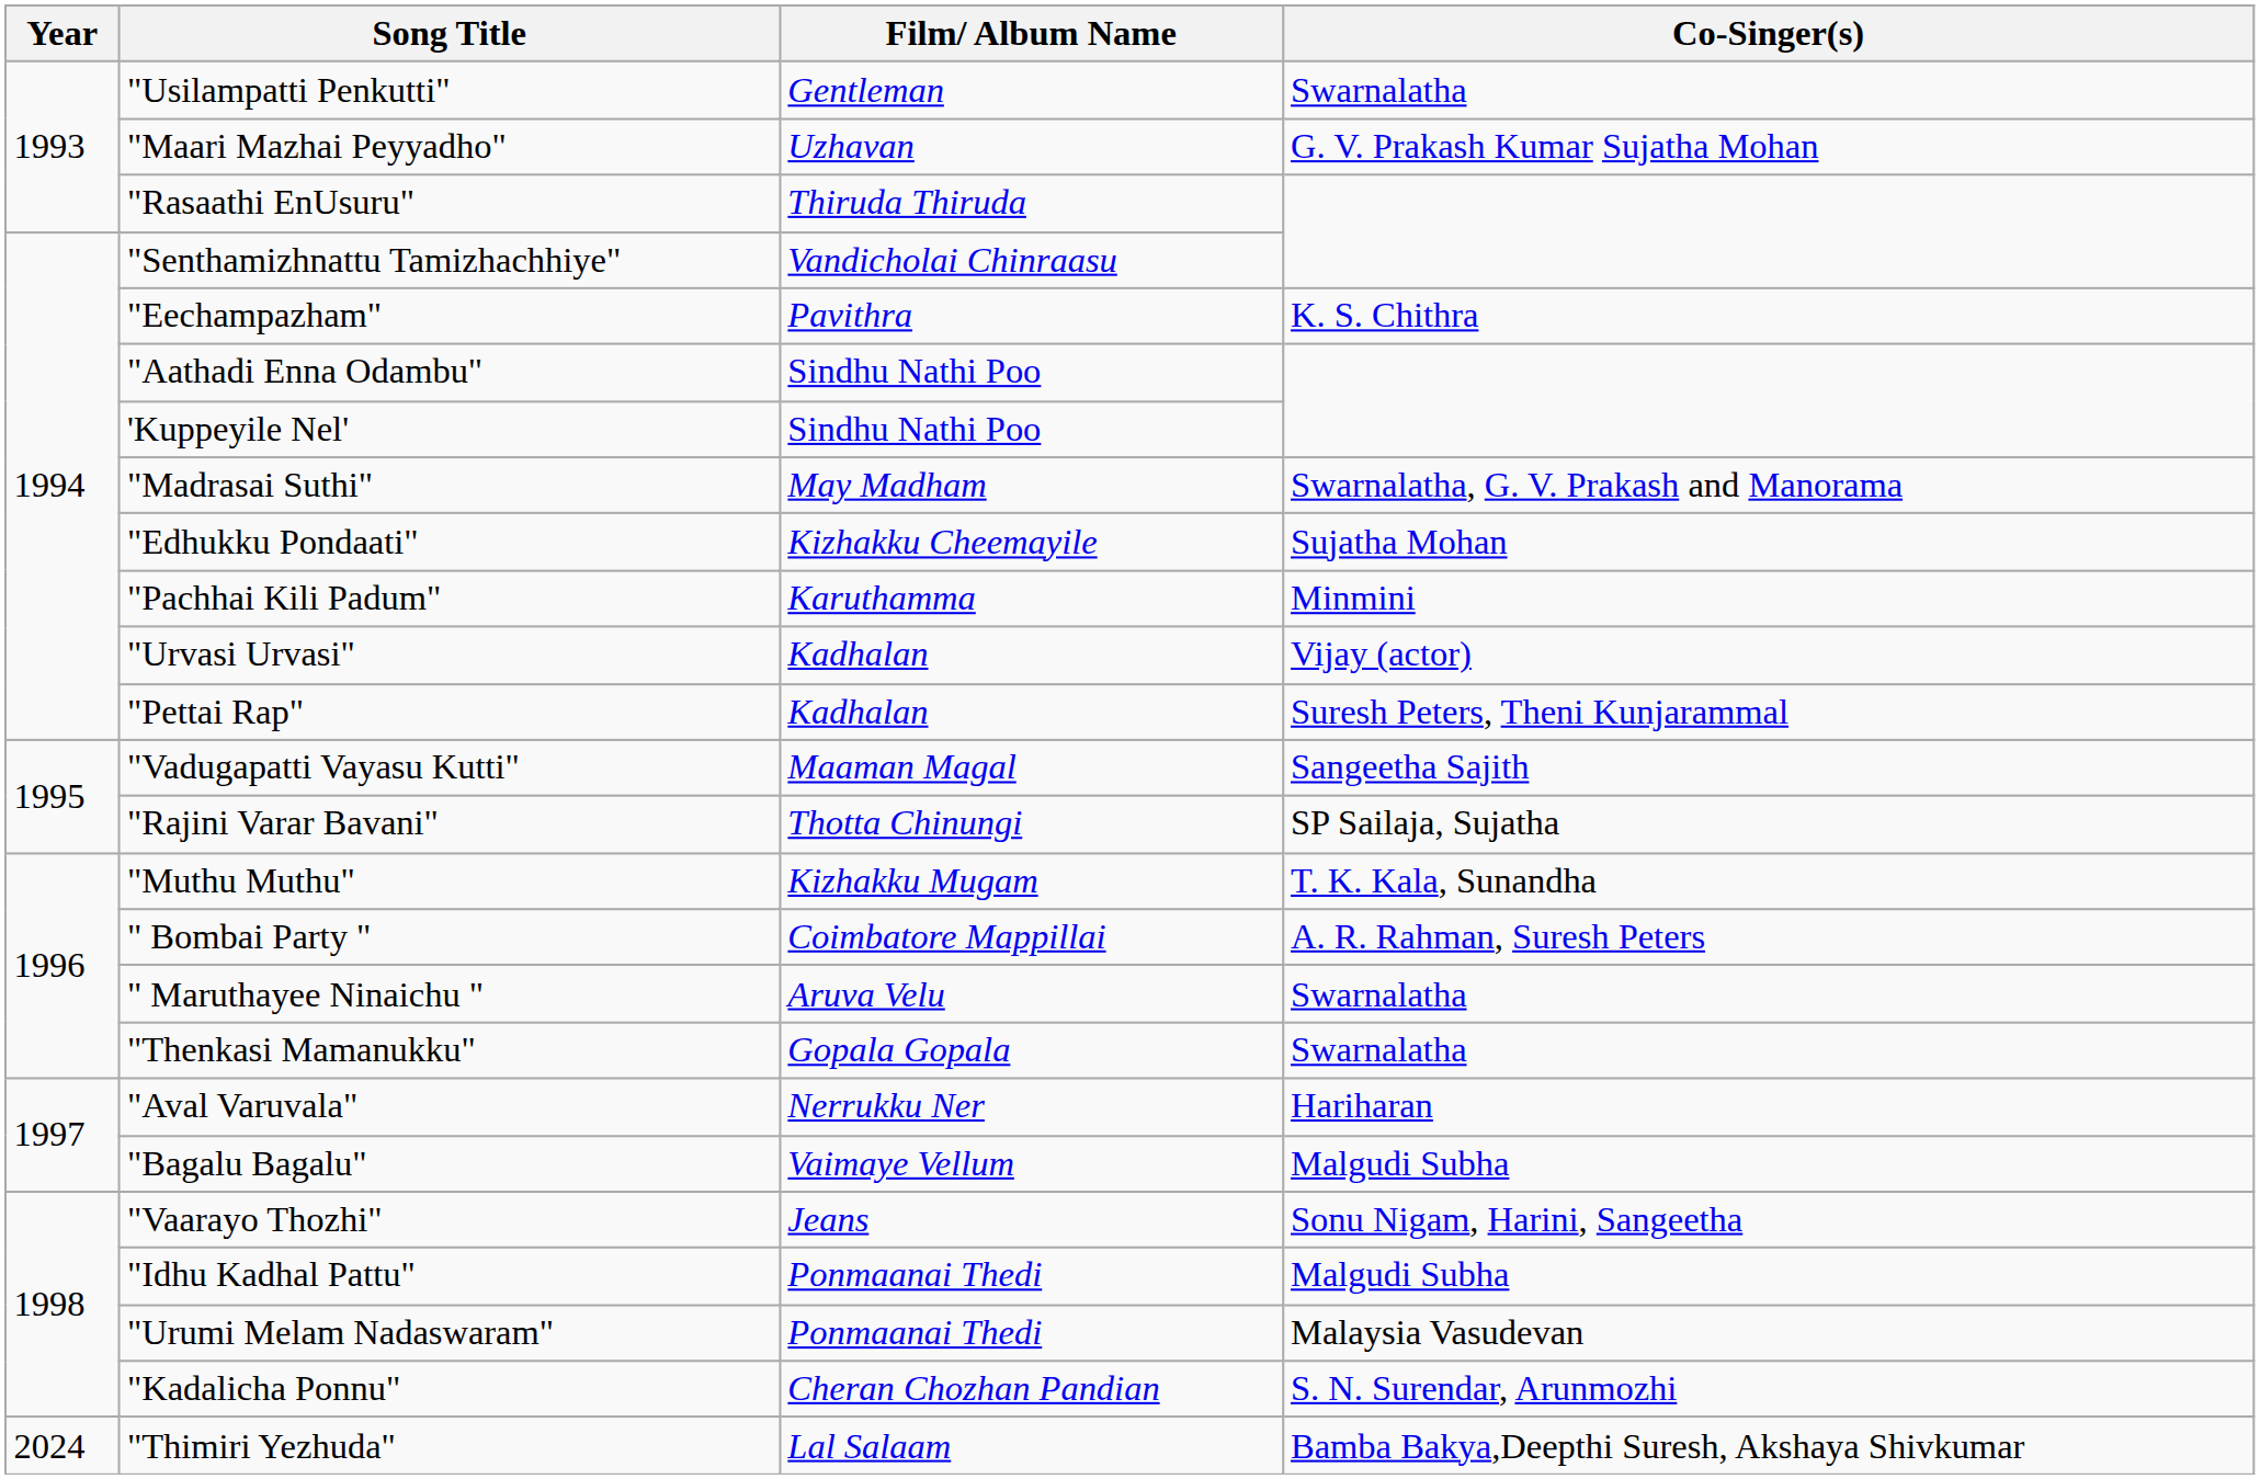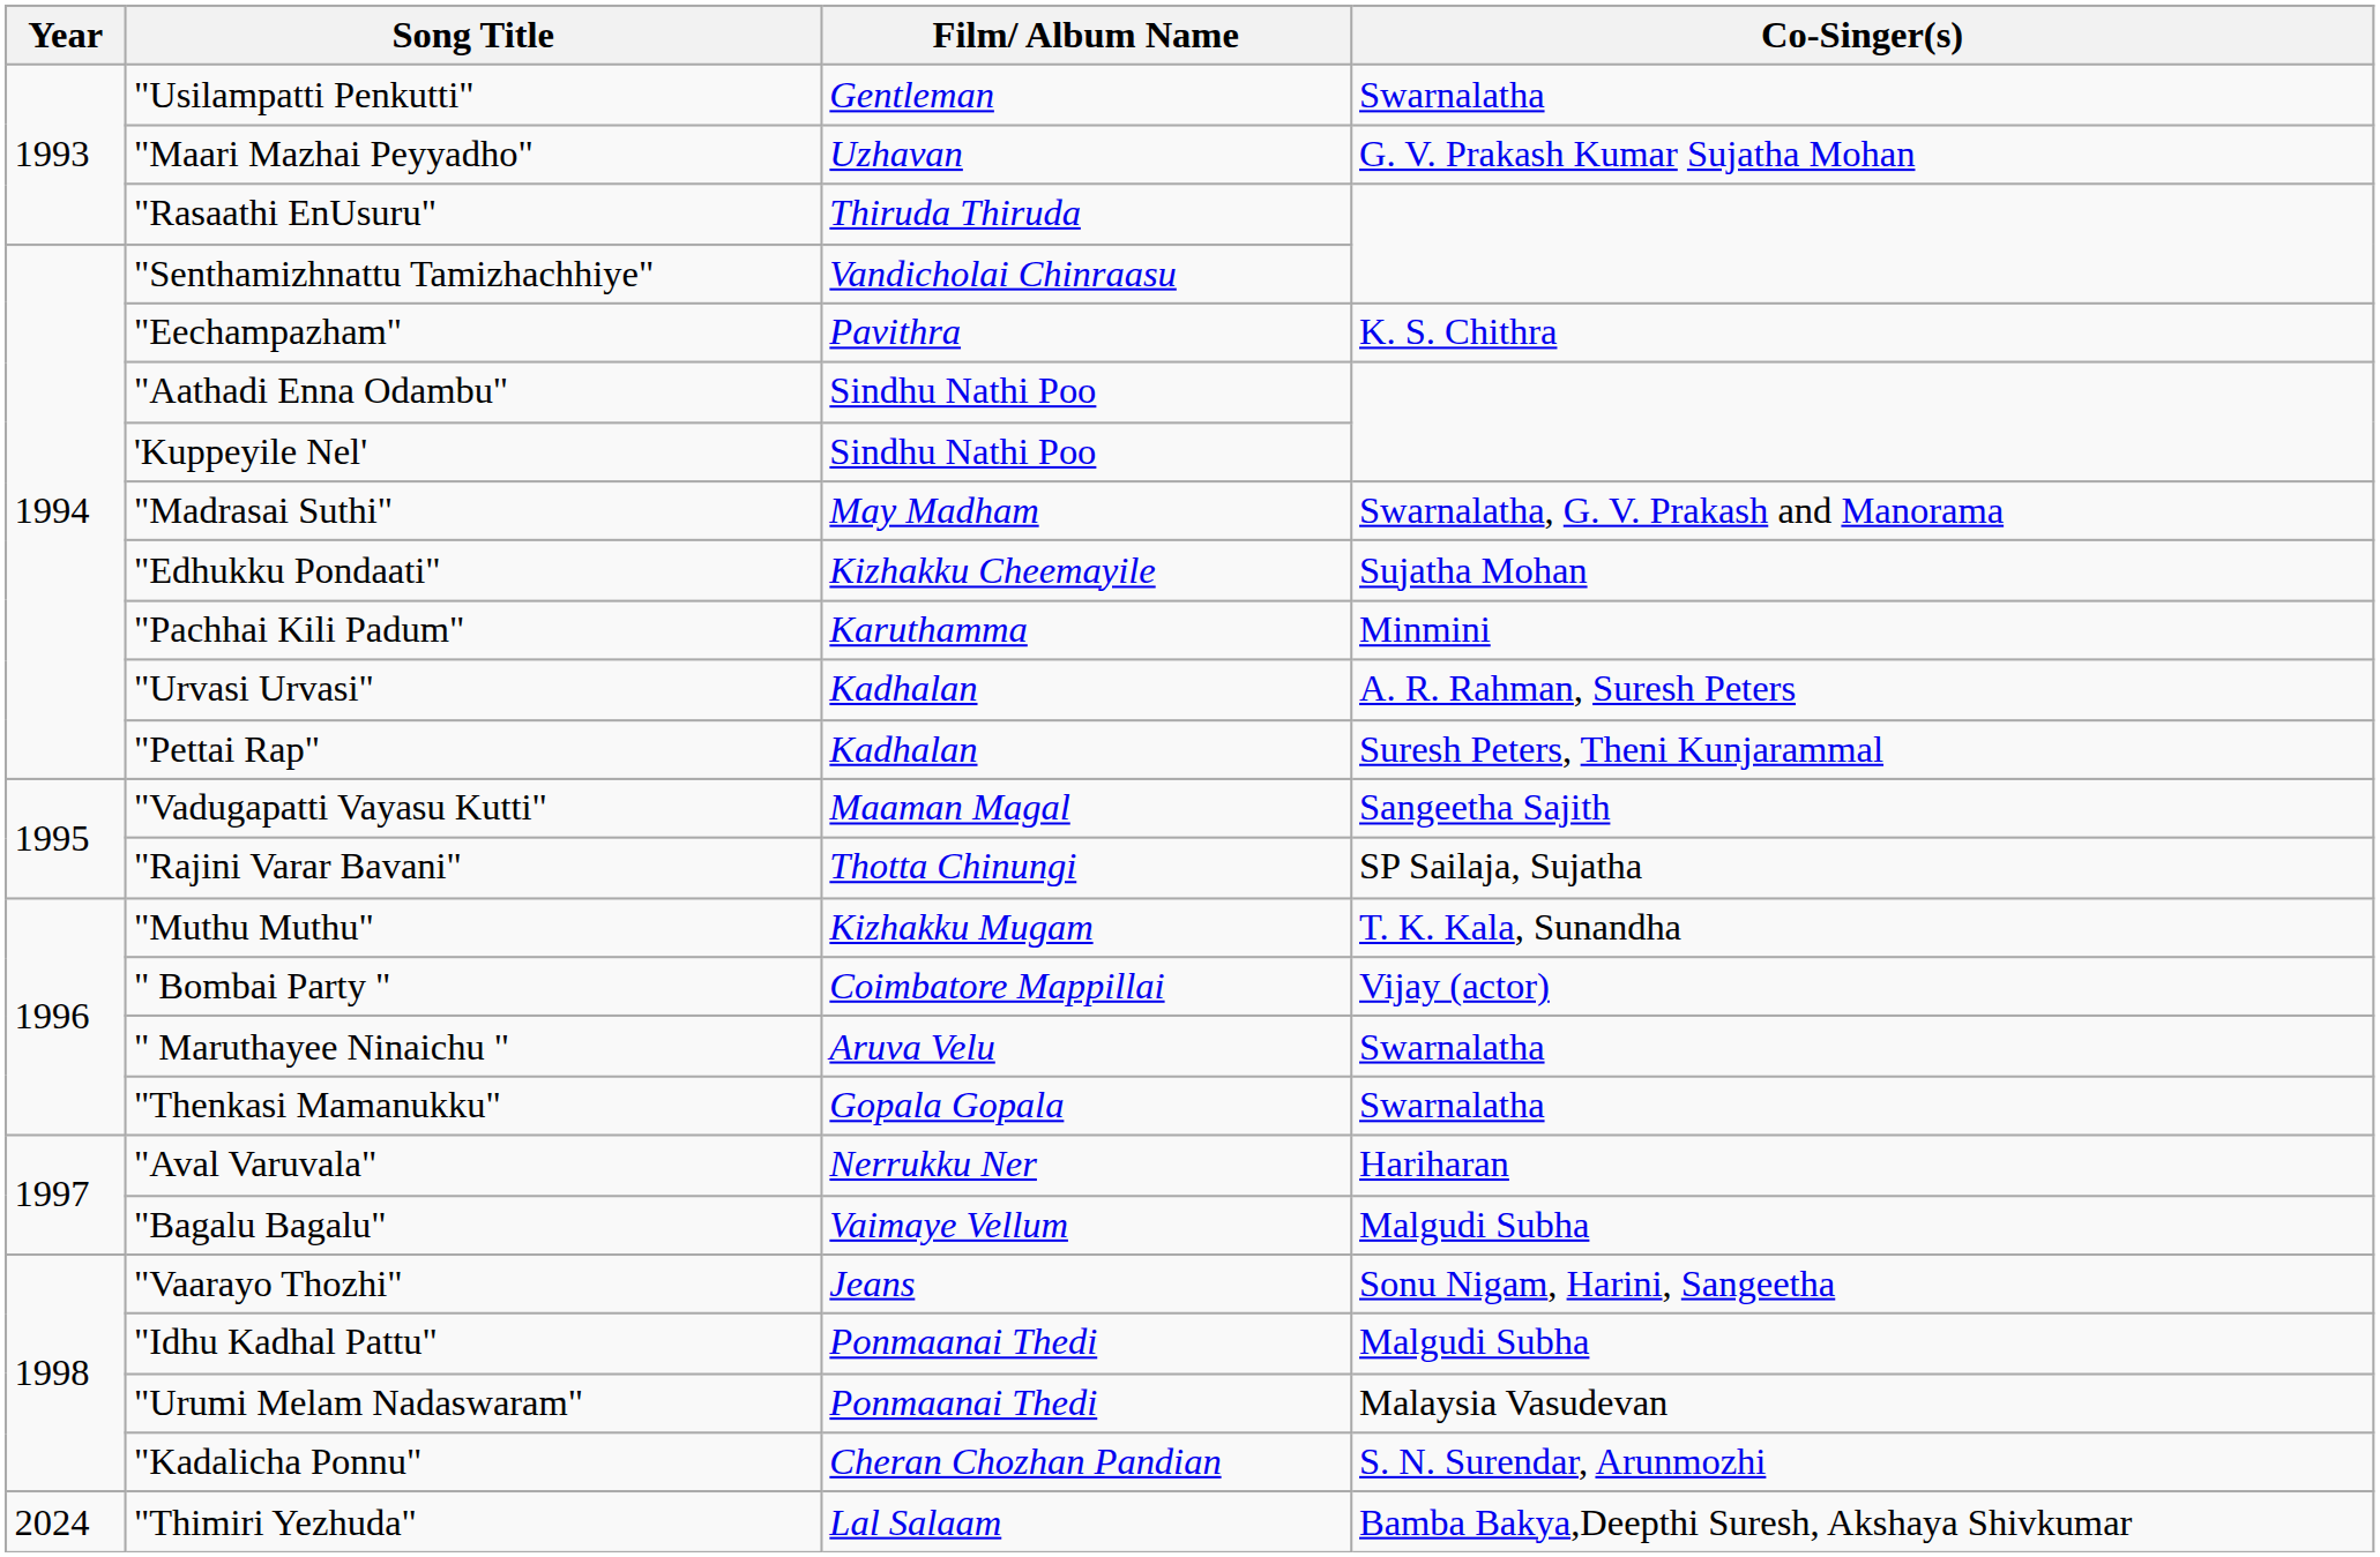 <table class="wikitable" width="80%">
 <tr>
 <th>Year</th>
 <th>Song Title</th>
 <th>Film/ Album Name</th>
 <th>Co-Singer(s)</th>
 </tr>
 <tr>
 <td rowspan="3">1993</td>
 <td>"Usilampatti Penkutti"</td>
 <td><em><a href='#'>Gentleman</a></em></td>
 <td><a href='#'>Swarnalatha</a></td>
 </tr>
 <tr>
 <td>"Maari Mazhai Peyyadho"</td>
 <td><em><a href='#'>Uzhavan</a></em></td>
 <td><a href='#'>G. V. Prakash Kumar</a> <a href='#'>Sujatha Mohan</a></td>
 </tr>
 <tr>
 <td>"Rasaathi EnUsuru"</td>
 <td><em><a href='#'>Thiruda Thiruda</a></em></td>
 <td rowspan="2"></td>
 </tr>
 <tr>
 <td rowspan="9">1994</td>
 <td>"Senthamizhnattu Tamizhachhiye"</td>
 <td><em><a href='#'>Vandicholai Chinraasu</a></em></td>
 </tr>
 <tr>
 <td>"Eechampazham"</td>
 <td><em><a href='#'>Pavithra</a></em></td>
 <td><a href='#'>K. S. Chithra</a></td>
 </tr>
 <tr>
 <td>"Aathadi Enna Odambu"</td>
 <td><a href='#'>Sindhu Nathi Poo</a></td>
 </tr>
 <tr>
 <td>'Kuppeyile Nel'</td>
 <td><a href='#'>Sindhu Nathi Poo</a></td>
 </tr>
 <tr>
 <td>"Madrasai Suthi"</td>
 <td><em><a href='#'>May Madham</a></em></td>
 <td><a href='#'>Swarnalatha</a>, <a href='#'>G. V. Prakash</a> and <a href='#'>Manorama</a></td>
 </tr>
 <tr>
 <td>"Edhukku Pondaati"</td>
 <td><em><a href='#'>Kizhakku Cheemayile</a></em></td>
 <td><a href='#'>Sujatha Mohan</a></td>
 </tr>
 <tr>
 <td>"Pachhai Kili Padum"</td>
 <td><em><a href='#'>Karuthamma</a></em></td>
 <td><a href='#'>Minmini</a></td>
 </tr>
 <tr>
 <td>"Urvasi Urvasi"</td>
 <td><em><a href='#'>Kadhalan</a></em></td>
-<td><a href='#'>Vijay (actor)</a></td>
+<td><a href='#'>A. R. Rahman</a>, <a href='#'>Suresh Peters</a></td>
 </tr>
 <tr>
 <td>"Pettai Rap"</td>
 <td><em><a href='#'>Kadhalan</a></em></td>
 <td><a href='#'>Suresh Peters</a>, <a href='#'>Theni Kunjarammal</a></td>
 </tr>
 <tr>
 <td rowspan="2">1995</td>
 <td>"Vadugapatti Vayasu Kutti"</td>
 <td><em><a href='#'>Maaman Magal</a></em></td>
 <td><a href='#'>Sangeetha Sajith</a></td>
 </tr>
 <tr>
 <td>"Rajini Varar Bavani"</td>
 <td><em><a href='#'>Thotta Chinungi</a></em></td>
 <td>SP Sailaja, Sujatha</td>
 </tr>
 <tr>
 <td rowspan="4">1996</td>
 <td>"Muthu Muthu"</td>
 <td><em><a href='#'>Kizhakku Mugam</a></em></td>
 <td><a href='#'>T. K. Kala</a>, Sunandha</td>
 </tr>
 <tr>
 <td>" Bombai Party  "</td>
 <td><em><a href='#'>Coimbatore Mappillai </a></em></td>
-<td><a href='#'>A. R. Rahman</a>, <a href='#'>Suresh Peters</a></td>
+<td><a href='#'>Vijay (actor)</a></td>
 </tr>
 <tr>
 <td>" Maruthayee Ninaichu  "</td>
 <td><em><a href='#'>Aruva Velu </a></em></td>
 <td><a href='#'>Swarnalatha</a></td>
 </tr>
 <tr>
 <td>"Thenkasi Mamanukku"</td>
 <td><em><a href='#'>Gopala Gopala</a></em></td>
 <td><a href='#'>Swarnalatha</a></td>
 </tr>
 <tr>
 <td rowspan="2">1997</td>
 <td>"Aval Varuvala"</td>
 <td><em><a href='#'>Nerrukku Ner</a></em></td>
 <td><a href='#'>Hariharan</a></td>
 </tr>
 <tr>
 <td>"Bagalu Bagalu"</td>
 <td><em><a href='#'>Vaimaye Vellum</a></em></td>
 <td><a href='#'>Malgudi Subha</a></td>
 </tr>
 <tr>
 <td rowspan="4">1998</td>
 <td>"Vaarayo Thozhi"</td>
 <td><em><a href='#'>Jeans</a></em></td>
 <td><a href='#'>Sonu Nigam</a>, <a href='#'>Harini</a>, <a href='#'>Sangeetha</a></td>
 </tr>
 <tr>
 <td>"Idhu Kadhal Pattu"</td>
 <td><em><a href='#'>Ponmaanai Thedi</a></em></td>
 <td><a href='#'>Malgudi Subha</a></td>
 </tr>
 <tr>
 <td>"Urumi Melam Nadaswaram"</td>
 <td><em><a href='#'>Ponmaanai Thedi</a></em></td>
 <td>Malaysia Vasudevan</td>
 </tr>
 <tr>
 <td>"Kadalicha Ponnu"</td>
 <td><em><a href='#'>Cheran Chozhan Pandian</a> </em></td>
 <td><a href='#'>S. N. Surendar</a>, <a href='#'>Arunmozhi</a></td>
 </tr>
 <tr>
 <td rowspan="1">2024</td>
 <td>"Thimiri Yezhuda"</td>
 <td><em><a href='#'>Lal Salaam</a></em> </td>
 <td><a href='#'>Bamba Bakya</a>,Deepthi Suresh, Akshaya Shivkumar</td>
 </tr>
 </table>
